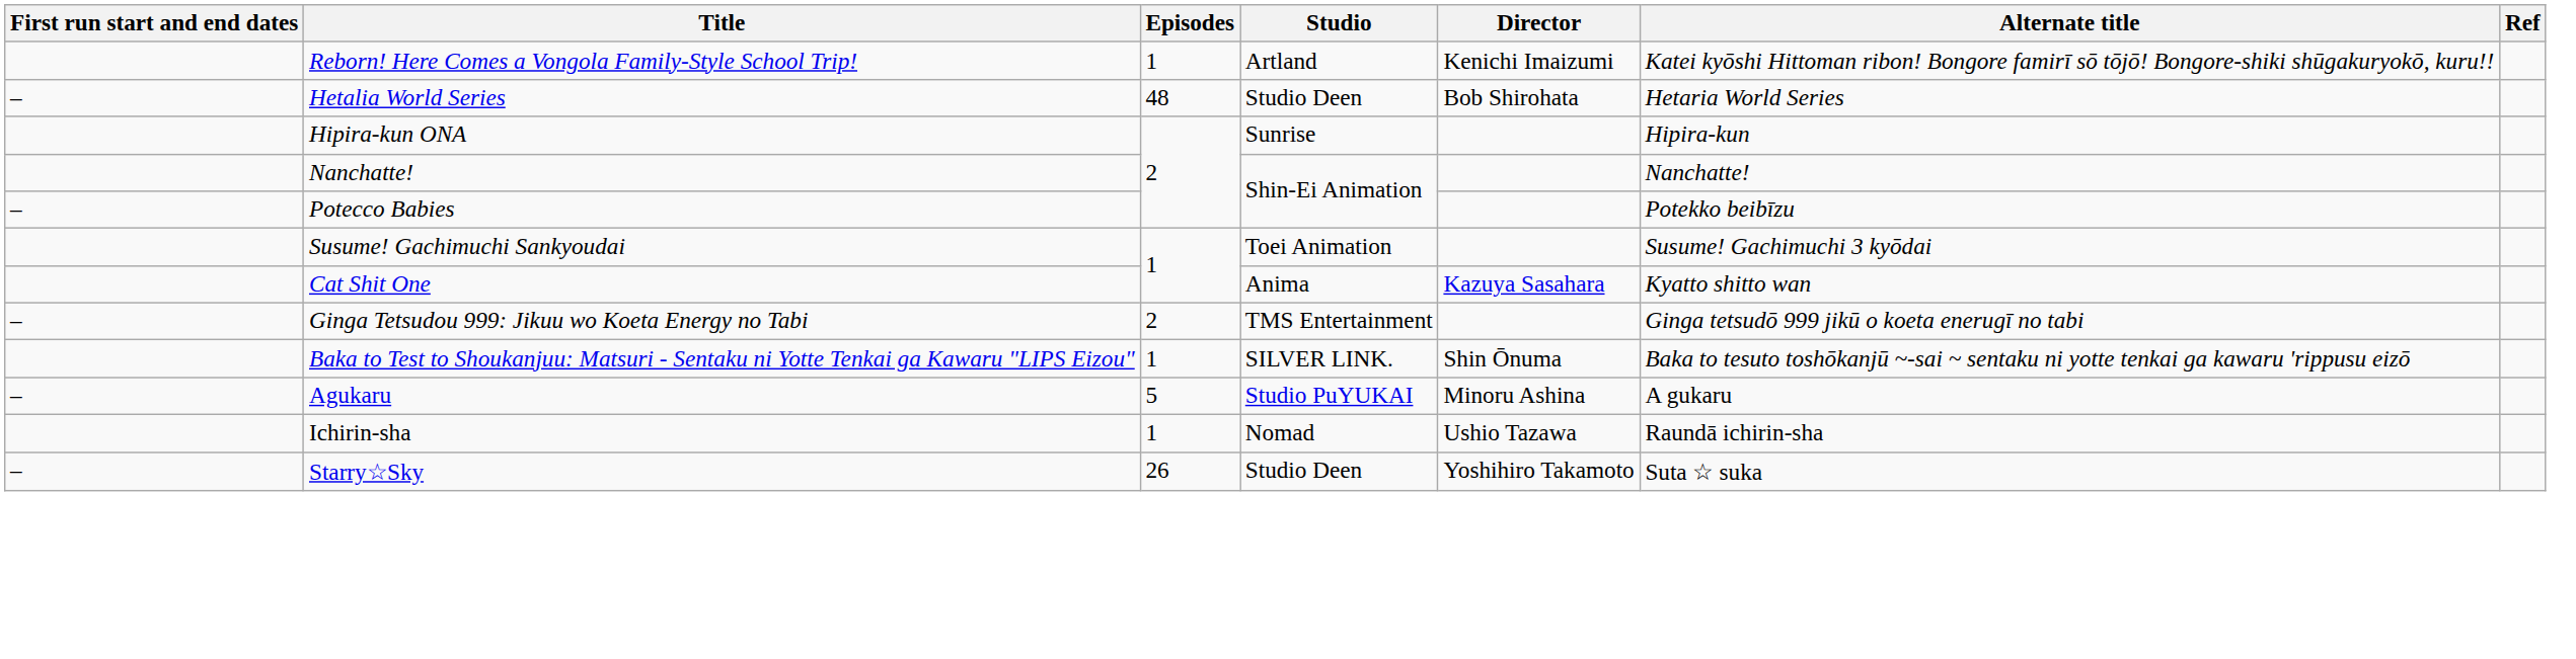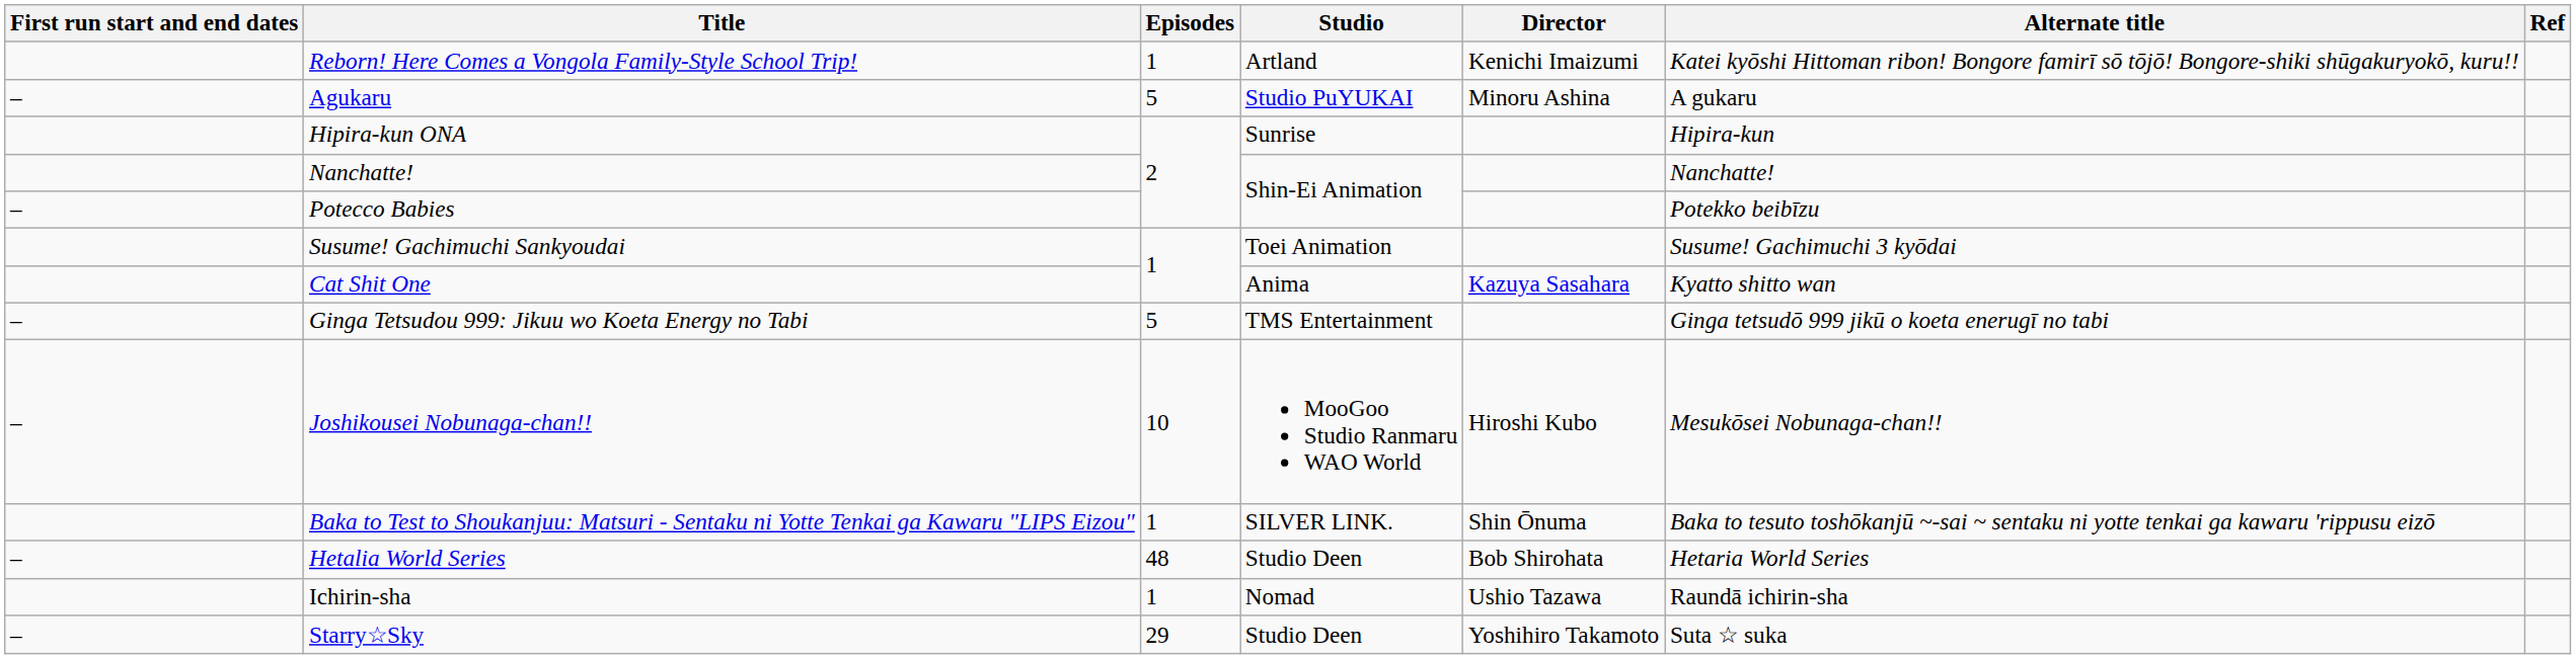 <table class="wikitable sortable">
 <tr>
 <th>First run start and end dates</th>
 <th>Title</th>
 <th>Episodes</th>
 <th>Studio</th>
 <th>Director</th>
 <th>Alternate title</th>
 <th>Ref</th>
 </tr>
 <tr>
 <td></td>
 <td><em><a href='#'>Reborn! Here Comes a Vongola Family-Style School Trip!</a></em></td>
 <td>1</td>
 <td>Artland</td>
 <td>Kenichi Imaizumi</td>
 <td><em>Katei kyōshi Hittoman ribon! Bongore famirī sō tōjō! Bongore-shiki shūgakuryokō, kuru!!</em></td>
 <td></td>
 </tr>
 <tr>
 <td> – </td>
-<td><em><a href='#'>Hetalia World Series</a></em></td>
-<td>48</td>
-<td>Studio Deen</td>
-<td>Bob Shirohata</td>
-<td><em>Hetaria World Series</em></td>
+<td></em><a href='#'>Agukaru</a><em></td>
+<td>5</td>
+<td><a href='#'>Studio PuYUKAI</a></td>
+<td>Minoru Ashina</td>
+<td></em>A gukaru<em></td>
 <td></td>
 </tr>
 <tr>
 <td></td>
 <td><em>Hipira-kun ONA</em></td>
 <td rowspan="3">2</td>
 <td>Sunrise</td>
 <td></td>
 <td><em>Hipira-kun</em></td>
 <td></td>
 </tr>
 <tr>
 <td></td>
 <td><em>Nanchatte!</em></td>
 <td rowspan="2">Shin-Ei Animation</td>
 <td></td>
 <td><em>Nanchatte!</em></td>
 <td></td>
 </tr>
 <tr>
 <td> – </td>
 <td><em>Potecco Babies</em></td>
 <td></td>
 <td><em>Potekko beibīzu</em></td>
 <td></td>
 </tr>
 <tr>
 <td></td>
 <td><em>Susume! Gachimuchi Sankyoudai</em></td>
 <td rowspan="2">1</td>
 <td>Toei Animation</td>
 <td></td>
 <td><em>Susume! Gachimuchi 3 kyōdai</em></td>
 <td></td>
 </tr>
 <tr>
 <td></td>
 <td><em><a href='#'>Cat Shit One</a></em></td>
 <td>Anima</td>
 <td><a href='#'>Kazuya Sasahara</a></td>
 <td><em>Kyatto shitto wan</em></td>
 <td></td>
 </tr>
 <tr>
 <td> – </td>
 <td><em>Ginga Tetsudou 999: Jikuu wo Koeta Energy no Tabi</em></td>
-<td>2</td>
+<td>5</td>
 <td>TMS Entertainment</td>
 <td></td>
 <td><em>Ginga tetsudō 999 jikū o koeta enerugī no tabi</em></td>
+<td></td>
+</tr>
+<tr>
+<td> – </td>
+<td><em><a href='#'>Joshikousei Nobunaga-chan!!</a></em></td>
+<td>10</td>
+<td><br><ul><li>MooGoo</li><li>Studio Ranmaru</li><li>WAO World</li></ul></td>
+<td>Hiroshi Kubo</td>
+<td><em>Mesukōsei Nobunaga-chan!!</em></td>
 <td></td>
 </tr>
 <tr>
 <td></td>
 <td><em><a href='#'>Baka to Test to Shoukanjuu: Matsuri - Sentaku ni Yotte Tenkai ga Kawaru "LIPS Eizou"</a></em></td>
 <td>1</td>
 <td>SILVER LINK.</td>
 <td>Shin Ōnuma</td>
 <td><em>Baka to tesuto toshōkanjū ~-sai ~ sentaku ni yotte tenkai ga kawaru 'rippusu eizō<strong></td>
 <td></td>
 </tr>
 <tr>
 <td> – </td>
-<td></em><a href='#'>Agukaru</a><em></td>
-<td>5</td>
-<td><a href='#'>Studio PuYUKAI</a></td>
-<td>Minoru Ashina</td>
-<td></em>A gukaru<em></td>
+<td><em><a href='#'>Hetalia World Series</a></em></td>
+<td>48</td>
+<td>Studio Deen</td>
+<td>Bob Shirohata</td>
+<td><em>Hetaria World Series</em></td>
 <td></td>
 </tr>
 <tr>
 <td></td>
 <td></em>Ichirin-sha<em></td>
 <td>1</td>
 <td>Nomad</td>
 <td>Ushio Tazawa</td>
 <td></em>Raundā ichirin-sha<em></td>
 <td></td>
 </tr>
 <tr>
 <td> – </td>
 <td></em><a href='#'>Starry☆Sky</a><em></td>
-<td>26</td>
+<td>29</td>
 <td>Studio Deen</td>
 <td>Yoshihiro Takamoto</td>
 <td></em>Suta ☆ suka<em></td>
 <td></td>
 </tr>
 </table>
